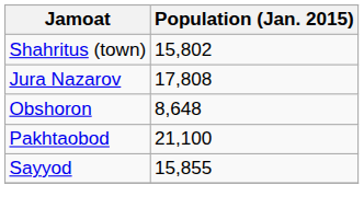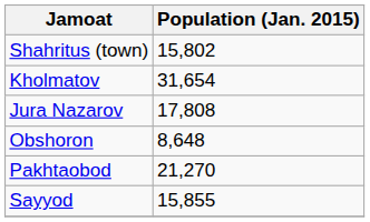 <table class="wikitable sortable">
 <tr>
 <th>Jamoat</th>
 <th>Population (Jan. 2015)</th>
 </tr>
 <tr>
 <td><a href='#'>Shahritus</a> (town)</td>
 <td>15,802</td>
+</tr>
+<tr>
+<td><a href='#'>Kholmatov</a></td>
+<td>31,654</td>
 </tr>
 <tr>
 <td><a href='#'>Jura Nazarov</a></td>
 <td>17,808</td>
 </tr>
 <tr>
 <td><a href='#'>Obshoron</a></td>
 <td>8,648</td>
 </tr>
 <tr>
 <td><a href='#'>Pakhtaobod</a></td>
-<td>21,100</td>
+<td>21,270</td>
 </tr>
 <tr>
 <td><a href='#'>Sayyod</a></td>
 <td>15,855</td>
 </tr>
 <tr>
 </tr>
 </table>
